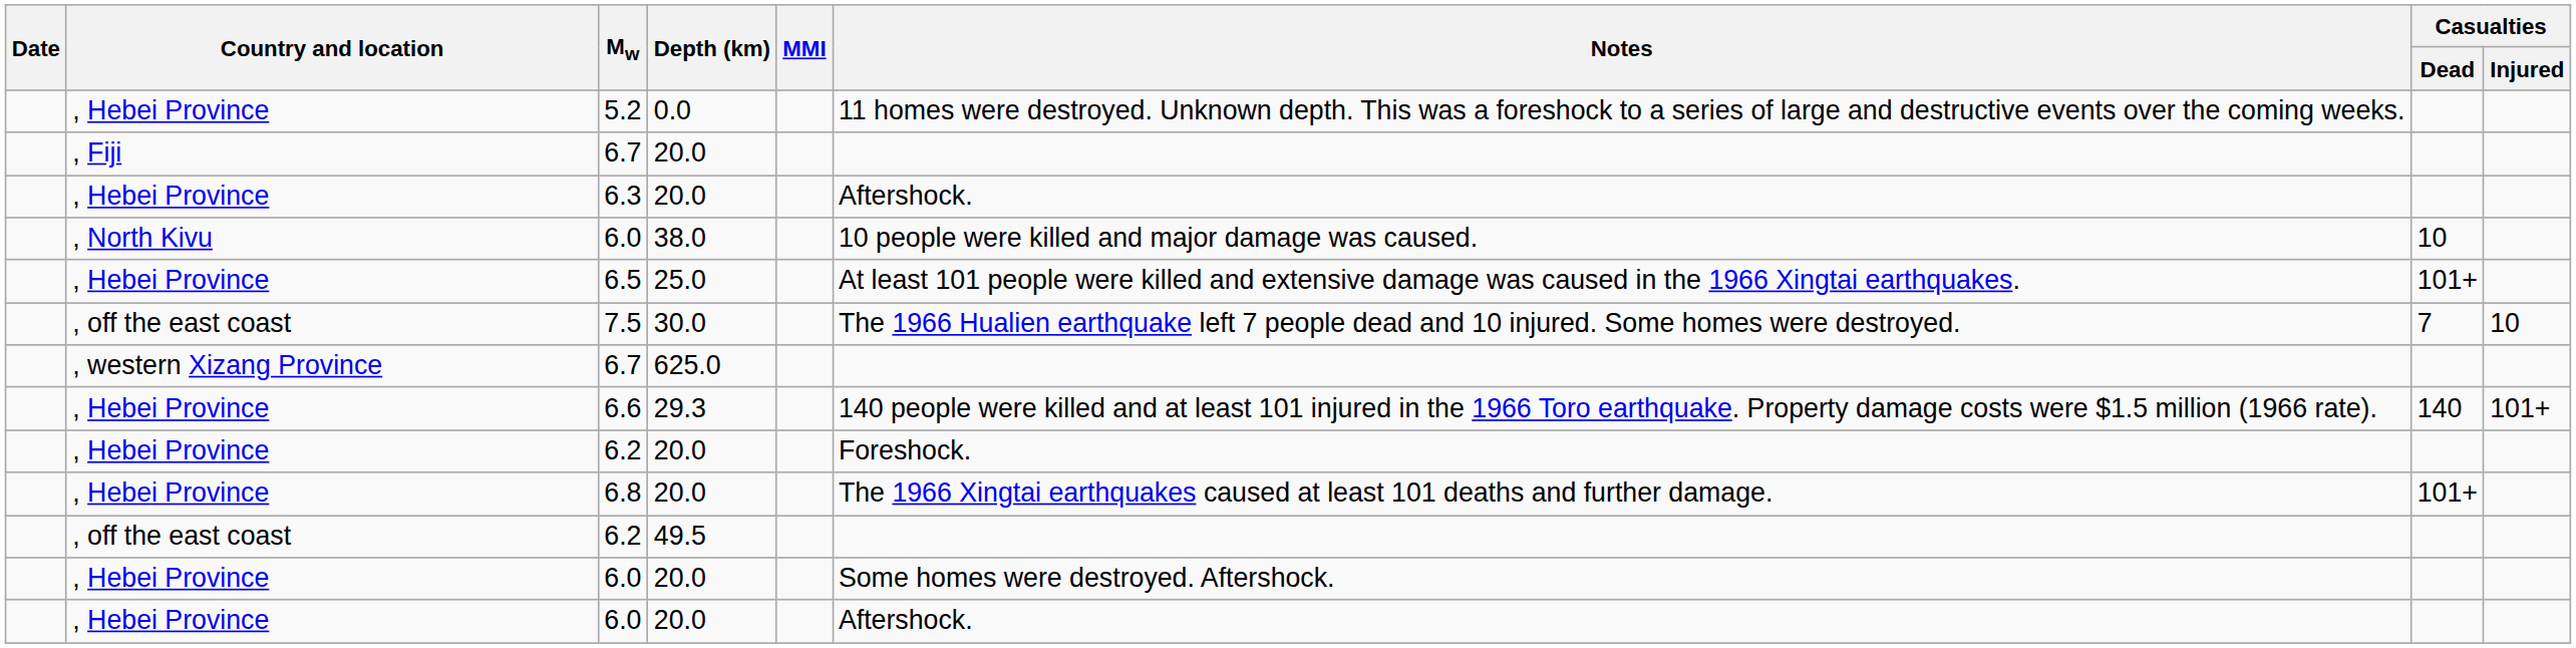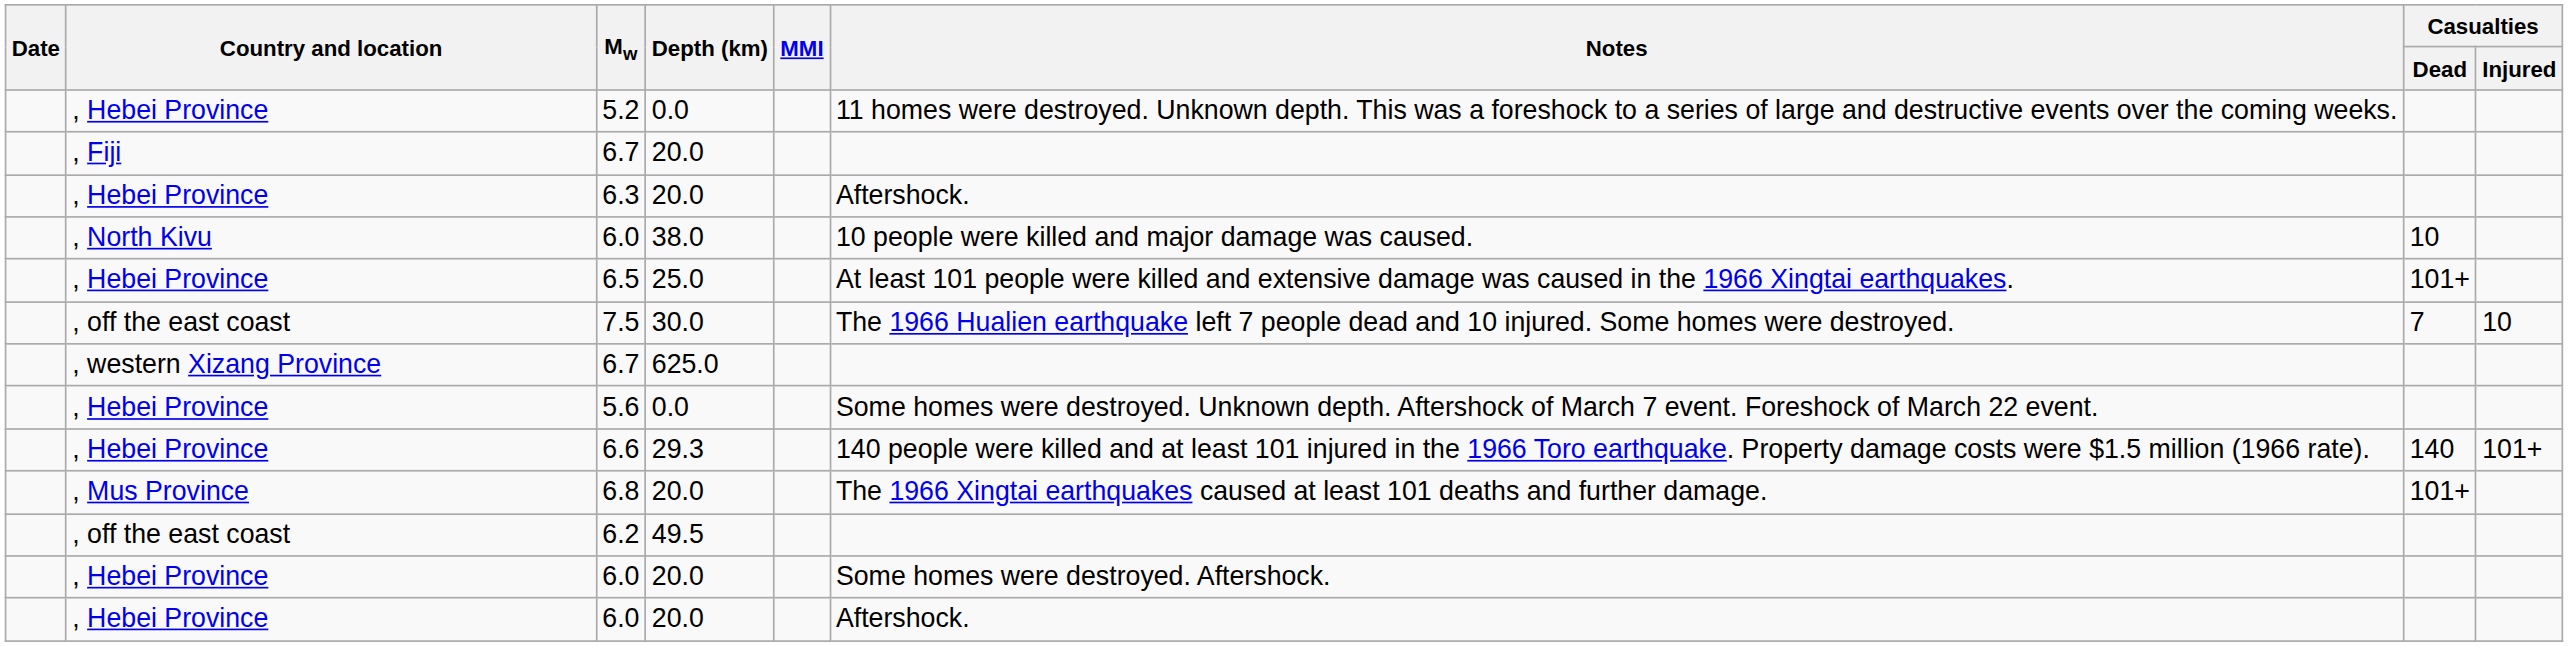 <table class="wikitable sortable sort-under" style="border:1px black; margin-left:1em;">
 <tr>
 <th rowspan="2"><small>Date</small></th>
 <th rowspan="2" style="width: 310px"><small>Country and location</small></th>
 <th rowspan="2"><small>M<sub>w</sub></small></th>
 <th rowspan="2"><small>Depth (km)</small></th>
 <th rowspan="2"><small><a href='#'>MMI</a></small></th>
 <th rowspan="2" class="unsortable"><small>Notes</small></th>
 <th colspan="2"><small>Casualties</small></th>
 </tr>
 <tr>
 <th><small>Dead</small></th>
 <th><small>Injured</small></th>
 </tr>
 <tr>
 <td></td>
 <td>, <a href='#'>Hebei Province</a></td>
 <td>5.2</td>
 <td>0.0</td>
 <td></td>
 <td>11 homes were destroyed. Unknown depth. This was a foreshock to a series of large and destructive events over the coming weeks.</td>
 <td></td>
 <td></td>
 </tr>
 <tr>
 <td></td>
 <td>, <a href='#'>Fiji</a></td>
 <td>6.7</td>
 <td>20.0</td>
 <td></td>
 <td></td>
 <td></td>
 <td></td>
 </tr>
 <tr>
 <td></td>
 <td>, <a href='#'>Hebei Province</a></td>
 <td>6.3</td>
 <td>20.0</td>
 <td></td>
 <td>Aftershock.</td>
 <td></td>
 <td></td>
 </tr>
 <tr>
 <td></td>
 <td>, <a href='#'>North Kivu</a></td>
 <td>6.0</td>
 <td>38.0</td>
 <td></td>
 <td>10 people were killed and major damage was caused.</td>
 <td>10</td>
 <td></td>
 </tr>
 <tr>
 <td></td>
 <td>, <a href='#'>Hebei Province</a></td>
 <td>6.5</td>
 <td>25.0</td>
 <td></td>
 <td>At least 101 people were killed and extensive damage was caused in the <a href='#'>1966 Xingtai earthquakes</a>.</td>
 <td>101+</td>
 <td></td>
 </tr>
 <tr>
 <td></td>
 <td>, off the east coast</td>
 <td>7.5</td>
 <td>30.0</td>
 <td></td>
 <td>The <a href='#'>1966 Hualien earthquake</a> left 7 people dead and 10 injured. Some homes were destroyed.</td>
 <td>7</td>
 <td>10</td>
 </tr>
 <tr>
 <td></td>
 <td>, western <a href='#'>Xizang Province</a></td>
 <td>6.7</td>
 <td>625.0</td>
 <td></td>
 <td></td>
 <td></td>
 <td></td>
 </tr>
 <tr>
 <td></td>
 <td>, <a href='#'>Hebei Province</a></td>
+<td>5.6</td>
+<td>0.0</td>
+<td></td>
+<td>Some homes were destroyed. Unknown depth. Aftershock of March 7 event. Foreshock of March 22 event.</td>
+<td></td>
+<td></td>
+</tr>
+<tr>
+<td></td>
+<td>, <a href='#'>Hebei Province</a></td>
 <td>6.6</td>
 <td>29.3</td>
 <td></td>
 <td>140 people were killed and at least 101 injured in the <a href='#'>1966 Toro earthquake</a>. Property damage costs were $1.5 million (1966 rate).</td>
 <td>140</td>
 <td>101+</td>
 </tr>
 <tr>
 <td></td>
-<td>, <a href='#'>Hebei Province</a></td>
-<td>6.2</td>
-<td>20.0</td>
-<td></td>
-<td>Foreshock.</td>
-<td></td>
-<td></td>
-</tr>
-<tr>
-<td></td>
-<td>, <a href='#'>Hebei Province</a></td>
+<td>, <a href='#'>Mus Province</a></td>
 <td>6.8</td>
 <td>20.0</td>
 <td></td>
 <td>The <a href='#'>1966 Xingtai earthquakes</a> caused at least 101 deaths and further damage.</td>
 <td>101+</td>
 <td></td>
 </tr>
 <tr>
 <td></td>
 <td>, off the east coast</td>
 <td>6.2</td>
 <td>49.5</td>
 <td></td>
 <td></td>
 <td></td>
 <td></td>
 </tr>
 <tr>
 <td></td>
 <td>, <a href='#'>Hebei Province</a></td>
 <td>6.0</td>
 <td>20.0</td>
 <td></td>
 <td>Some homes were destroyed. Aftershock.</td>
 <td></td>
 <td></td>
 </tr>
 <tr>
 <td></td>
 <td>, <a href='#'>Hebei Province</a></td>
 <td>6.0</td>
 <td>20.0</td>
 <td></td>
 <td>Aftershock.</td>
 <td></td>
 <td></td>
 </tr>
 </table>
